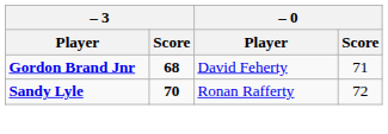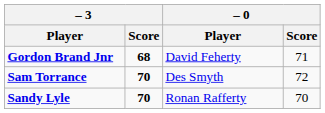 <table class=wikitable>
 <tr>
 <th colspan=2> – 3</th>
 <th colspan=2> – 0</th>
 </tr>
 <tr>
 <th width=140>Player</th>
 <th>Score</th>
 <th width=140>Player</th>
 <th>Score</th>
 </tr>
 <tr>
 <td><strong><a href='#'>Gordon Brand Jnr</a></strong></td>
 <td align=center><strong>68</strong></td>
 <td><a href='#'>David Feherty</a></td>
 <td align=center>71</td>
 </tr>
 <tr>
+<td><strong><a href='#'>Sam Torrance</a></strong></td>
+<td align=center><strong>70</strong></td>
+<td><a href='#'>Des Smyth</a></td>
+<td align=center>72</td>
+</tr>
+<tr>
 <td><strong><a href='#'>Sandy Lyle</a></strong></td>
 <td align=center><strong>70</strong></td>
 <td><a href='#'>Ronan Rafferty</a></td>
-<td align=center>72</td>
+<td align=center>70</td>
 </tr>
 </table>
